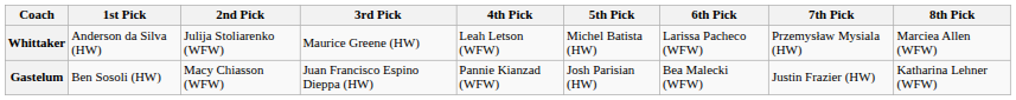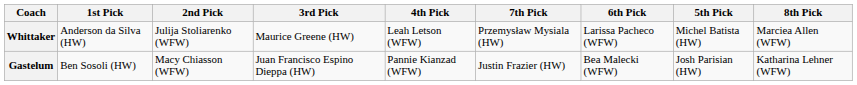 <table class="wikitable">
 <tr>
 <th>Coach</th>
 <th>1st Pick</th>
 <th>2nd Pick</th>
 <th>3rd Pick</th>
 <th>4th Pick</th>
+<th>7th Pick</th>
+<th>6th Pick</th>
 <th>5th Pick</th>
-<th>6th Pick</th>
-<th>7th Pick</th>
 <th>8th Pick</th>
 </tr>
 <tr>
 <th>Whittaker</th>
 <td>Anderson da Silva (HW)</td>
 <td>Julija Stoliarenko (WFW)</td>
 <td>Maurice Greene (HW)</td>
 <td>Leah Letson (WFW)</td>
+<td>Przemysław Mysiala (HW)</td>
+<td>Larissa Pacheco (WFW)</td>
 <td>Michel Batista (HW)</td>
-<td>Larissa Pacheco (WFW)</td>
-<td>Przemysław Mysiala (HW)</td>
 <td>Marciea Allen (WFW)</td>
 </tr>
 <tr>
 <th>Gastelum</th>
 <td>Ben Sosoli (HW)</td>
 <td>Macy Chiasson (WFW)</td>
 <td>Juan Francisco Espino Dieppa (HW)</td>
 <td>Pannie Kianzad (WFW)</td>
+<td>Justin Frazier (HW)</td>
+<td>Bea Malecki (WFW)</td>
 <td>Josh Parisian (HW)</td>
-<td>Bea Malecki (WFW)</td>
-<td>Justin Frazier (HW)</td>
 <td>Katharina Lehner (WFW)</td>
 </tr>
 </table>
